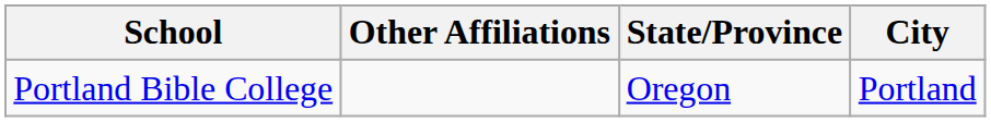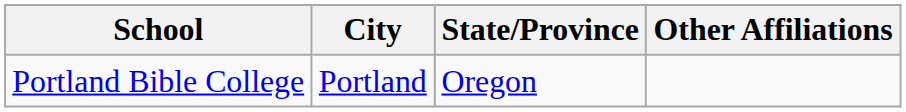 <table class="wikitable">
 <tr>
 <th>School</th>
+<th>City</th>
+<th>State/Province</th>
 <th>Other Affiliations</th>
-<th>State/Province</th>
-<th>City</th>
 </tr>
 <tr>
 <td><a href='#'>Portland Bible College</a></td>
+<td><a href='#'>Portland</a></td>
+<td><a href='#'>Oregon</a></td>
 <td></td>
-<td><a href='#'>Oregon</a></td>
-<td><a href='#'>Portland</a></td>
 </tr>
 </table>
